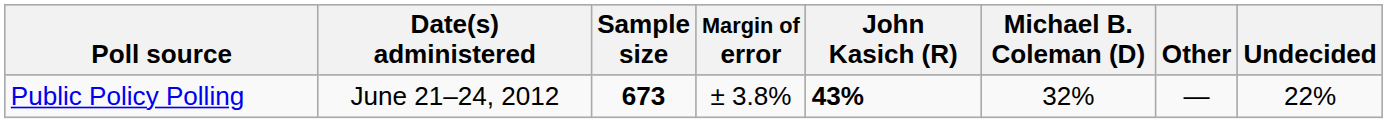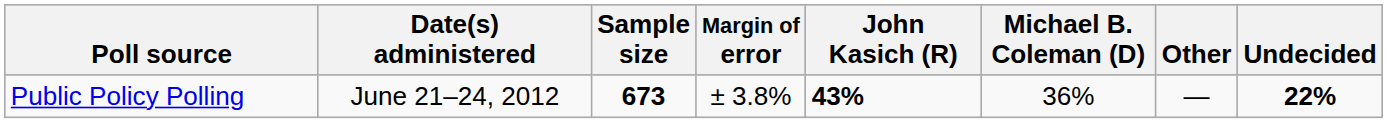 <table class="wikitable">
 <tr valign= bottom>
 <th style="width:185px;">Poll source</th>
 <th style="width:160px;">Date(s)<br>administered</th>
 <th class=small>Sample<br>size</th>
 <th><small>Margin of</small><br>error</th>
 <th style="width:100px;">John<br>Kasich (R)</th>
 <th style="width:100px;">Michael B.<br>Coleman (D)</th>
 <th>Other</th>
 <th>Undecided</th>
 </tr>
 <tr>
 <td><a href='#'>Public Policy Polling</a></td>
 <td align=center>June 21–24, 2012</td>
 <td align=center><strong>673</strong></td>
 <td align=center>± 3.8%</td>
 <td><strong>43%</strong></td>
-<td align=center>32%</td>
+<td align=center>36%</td>
 <td align=center>—</td>
-<td align=center>22%</td>
+<td align=center><strong>22%</strong></td>
 </tr>
 </table>
